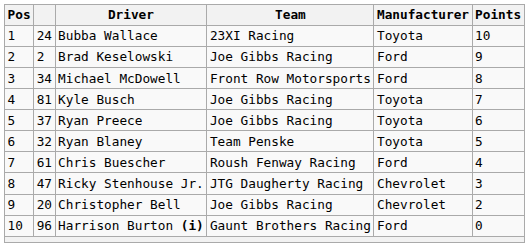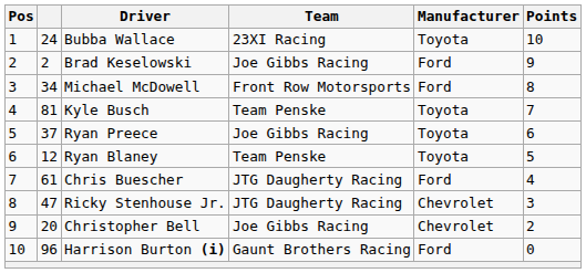 <table class="wikitable" style="font-size:98%">
 <tr>
 <th>Pos</th>
 <th></th>
 <th>Driver</th>
 <th>Team</th>
 <th>Manufacturer</th>
 <th>Points</th>
 </tr>
 <tr>
 <td>1</td>
 <td>24</td>
 <td>Bubba Wallace</td>
 <td>23XI Racing</td>
 <td>Toyota</td>
 <td>10</td>
 </tr>
 <tr>
 <td>2</td>
 <td>2</td>
 <td>Brad Keselowski</td>
 <td>Joe Gibbs Racing</td>
 <td>Ford</td>
 <td>9</td>
 </tr>
 <tr>
 <td>3</td>
 <td>34</td>
 <td>Michael McDowell</td>
 <td>Front Row Motorsports</td>
 <td>Ford</td>
 <td>8</td>
 </tr>
 <tr>
 <td>4</td>
 <td>81</td>
 <td>Kyle Busch</td>
-<td>Joe Gibbs Racing</td>
+<td>Team Penske</td>
 <td>Toyota</td>
 <td>7</td>
 </tr>
 <tr>
 <td>5</td>
 <td>37</td>
 <td>Ryan Preece</td>
 <td>Joe Gibbs Racing</td>
 <td>Toyota</td>
 <td>6</td>
 </tr>
 <tr>
 <td>6</td>
-<td>32</td>
+<td>12</td>
 <td>Ryan Blaney</td>
 <td>Team Penske</td>
 <td>Toyota</td>
 <td>5</td>
 </tr>
 <tr>
 <td>7</td>
 <td>61</td>
 <td>Chris Buescher</td>
-<td>Roush Fenway Racing</td>
+<td>JTG Daugherty Racing</td>
 <td>Ford</td>
 <td>4</td>
 </tr>
 <tr>
 <td>8</td>
 <td>47</td>
 <td>Ricky Stenhouse Jr.</td>
 <td>JTG Daugherty Racing</td>
 <td>Chevrolet</td>
 <td>3</td>
 </tr>
 <tr>
 <td>9</td>
 <td>20</td>
 <td>Christopher Bell</td>
 <td>Joe Gibbs Racing</td>
 <td>Chevrolet</td>
 <td>2</td>
 </tr>
 <tr>
 <td>10</td>
 <td>96</td>
 <td>Harrison Burton <strong>(i)</strong></td>
 <td>Gaunt Brothers Racing</td>
 <td>Ford</td>
 <td>0</td>
 </tr>
 <tr>
 <th colspan="6"></th>
 </tr>
 </table>
